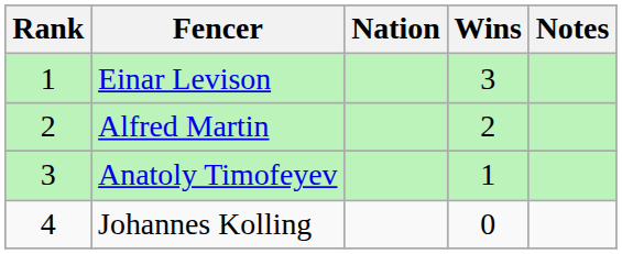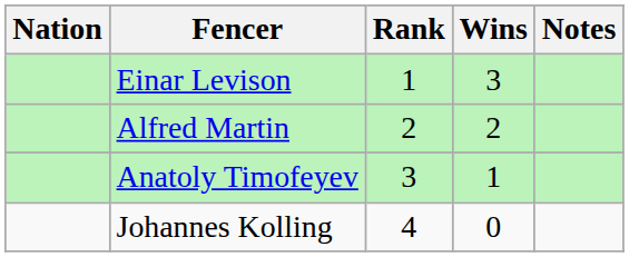 <table class="wikitable sortable" style="text-align:center">
 <tr>
+<th>Nation</th>
+<th>Fencer</th>
 <th>Rank</th>
-<th>Fencer</th>
-<th>Nation</th>
 <th>Wins</th>
 <th>Notes</th>
 </tr>
 <tr bgcolor=bbf3bb>
+<td align=left></td>
+<td align=left><a href='#'>Einar Levison</a></td>
 <td>1</td>
-<td align=left><a href='#'>Einar Levison</a></td>
-<td align=left></td>
 <td>3</td>
 <td></td>
 </tr>
 <tr bgcolor=bbf3bb>
+<td align=left></td>
+<td align=left><a href='#'>Alfred Martin</a></td>
 <td>2</td>
-<td align=left><a href='#'>Alfred Martin</a></td>
-<td align=left></td>
 <td>2</td>
 <td></td>
 </tr>
 <tr bgcolor=bbf3bb>
+<td align=left></td>
+<td align=left><a href='#'>Anatoly Timofeyev</a></td>
 <td>3</td>
-<td align=left><a href='#'>Anatoly Timofeyev</a></td>
-<td align=left></td>
 <td>1</td>
 <td></td>
 </tr>
 <tr>
+<td align=left></td>
+<td align=left>Johannes Kolling</td>
 <td>4</td>
-<td align=left>Johannes Kolling</td>
-<td align=left></td>
 <td>0</td>
 <td></td>
 </tr>
 </table>
